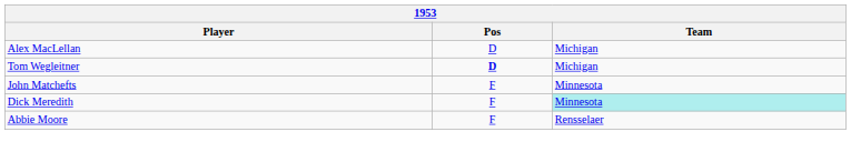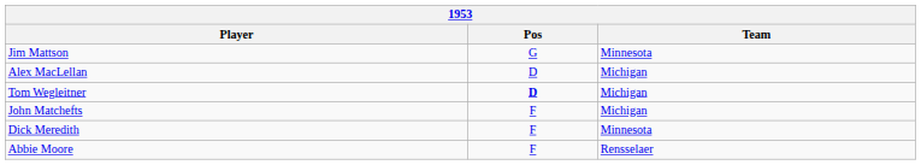 <table class="wikitable" width=95%>
 <tr>
 <th colspan=3><a href='#'>1953</a></th>
 </tr>
 <tr>
 <th>Player</th>
 <th>Pos</th>
 <th>Team</th>
+</tr>
+<tr>
+<td><a href='#'>Jim Mattson</a></td>
+<td style="text-align:center;"><a href='#'>G</a></td>
+<td><a href='#'>Minnesota</a></td>
 </tr>
 <tr>
 <td><a href='#'>Alex MacLellan</a></td>
 <td style="text-align:center;"><a href='#'>D</a></td>
 <td><a href='#'>Michigan</a></td>
 </tr>
 <tr>
 <td><a href='#'>Tom Wegleitner</a></td>
 <td style="text-align:center;"><strong><a href='#'>D</a></strong></td>
 <td><a href='#'>Michigan</a></td>
 </tr>
 <tr>
 <td><a href='#'>John Matchefts</a></td>
 <td style="text-align:center;"><a href='#'>F</a></td>
-<td><a href='#'>Minnesota</a></td>
+<td><a href='#'>Michigan</a></td>
 </tr>
 <tr>
 <td><a href='#'>Dick Meredith</a></td>
 <td style="text-align:center;"><a href='#'>F</a></td>
-<td style="background: paleturquoise;"><a href='#'>Minnesota</a></td>
+<td><a href='#'>Minnesota</a></td>
 </tr>
 <tr>
 <td><a href='#'>Abbie Moore</a></td>
 <td style="text-align:center;"><a href='#'>F</a></td>
 <td><a href='#'>Rensselaer</a></td>
 </tr>
 </table>
